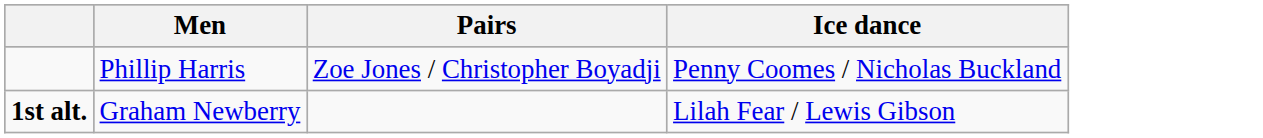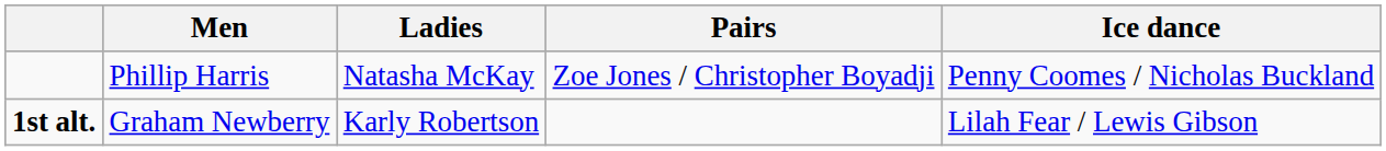 <table class="wikitable">
 <tr>
 <th></th>
 <th>Men</th>
+<th>Ladies</th>
 <th>Pairs</th>
 <th>Ice dance</th>
 </tr>
 <tr>
 <td></td>
 <td><a href='#'>Phillip Harris</a></td>
+<td><a href='#'>Natasha McKay</a></td>
 <td><a href='#'>Zoe Jones</a> / <a href='#'>Christopher Boyadji</a></td>
 <td><a href='#'>Penny Coomes</a> / <a href='#'>Nicholas Buckland</a></td>
 </tr>
 <tr>
 <td><strong>1st alt.</strong></td>
 <td><a href='#'>Graham Newberry</a></td>
+<td><a href='#'>Karly Robertson</a></td>
 <td></td>
 <td><a href='#'>Lilah Fear</a> / <a href='#'>Lewis Gibson</a></td>
 </tr>
 </table>
